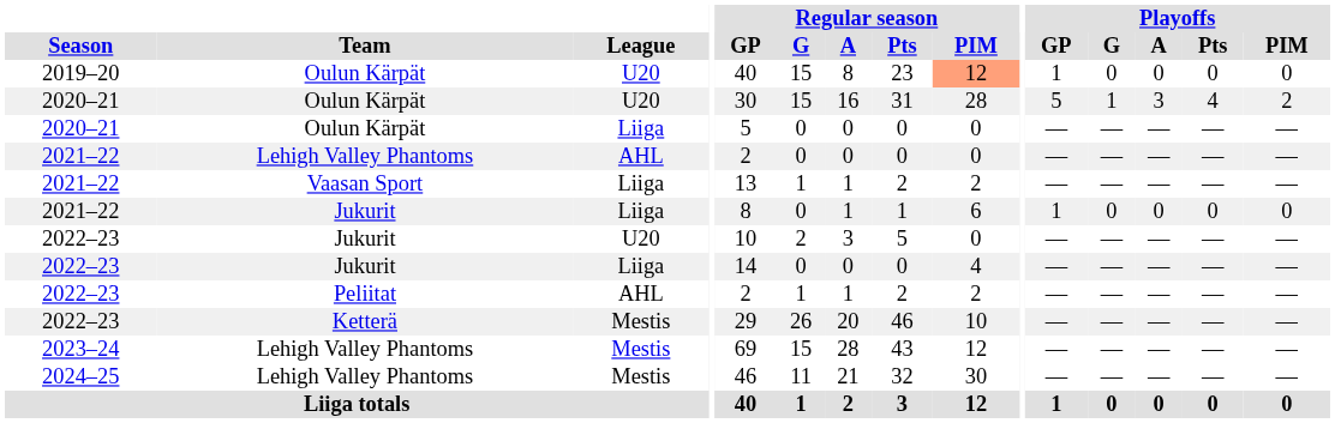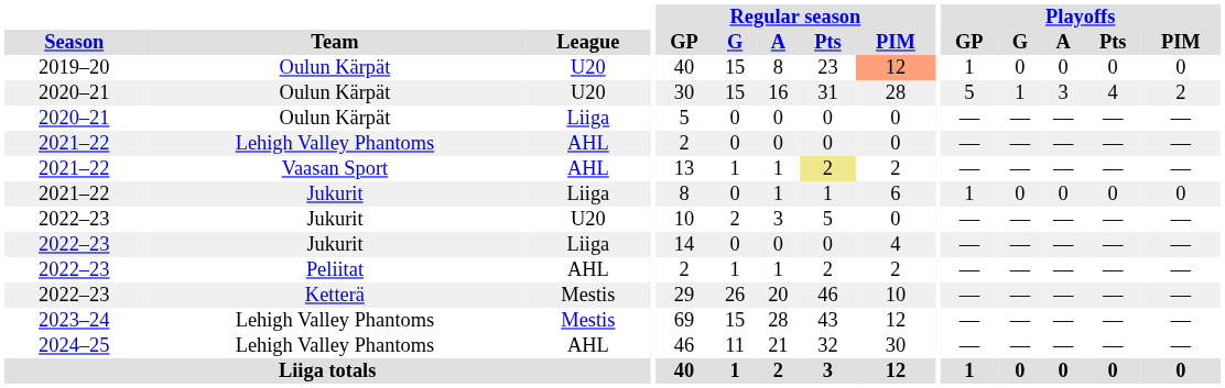 <table border="0" cellpadding="1" cellspacing="0" style="text-align:center; width:60em">
 <tr bgcolor="#e0e0e0">
 <th colspan="3" bgcolor="#ffffff"></th>
 <th rowspan="100" bgcolor="#ffffff"></th>
 <th colspan="5"><a href='#'>Regular season</a></th>
 <th rowspan="100" bgcolor="#ffffff"></th>
 <th colspan="5"><a href='#'>Playoffs</a></th>
 </tr>
 <tr bgcolor="#e0e0e0">
 <th><a href='#'>Season</a></th>
 <th>Team</th>
 <th>League</th>
 <th>GP</th>
 <th><a href='#'>G</a></th>
 <th><a href='#'>A</a></th>
 <th><a href='#'>Pts</a></th>
 <th><a href='#'>PIM</a></th>
 <th>GP</th>
 <th>G</th>
 <th>A</th>
 <th>Pts</th>
 <th>PIM</th>
 </tr>
 <tr>
 <td>2019–20</td>
 <td><a href='#'>Oulun Kärpät</a></td>
 <td><a href='#'>U20</a></td>
 <td>40</td>
 <td>15</td>
 <td>8</td>
 <td>23</td>
 <td style="background: lightsalmon;">12</td>
 <td>1</td>
 <td>0</td>
 <td>0</td>
 <td>0</td>
 <td>0</td>
 </tr>
 <tr bgcolor="#f0f0f0">
 <td>2020–21</td>
 <td>Oulun Kärpät</td>
 <td>U20</td>
 <td>30</td>
 <td>15</td>
 <td>16</td>
 <td>31</td>
 <td>28</td>
 <td>5</td>
 <td>1</td>
 <td>3</td>
 <td>4</td>
 <td>2</td>
 </tr>
 <tr>
 <td><a href='#'>2020–21</a></td>
 <td>Oulun Kärpät</td>
 <td><a href='#'>Liiga</a></td>
 <td>5</td>
 <td>0</td>
 <td>0</td>
 <td>0</td>
 <td>0</td>
 <td>—</td>
 <td>—</td>
 <td>—</td>
 <td>—</td>
 <td>—</td>
 </tr>
 <tr bgcolor="#f0f0f0">
 <td><a href='#'>2021–22</a></td>
 <td><a href='#'>Lehigh Valley Phantoms</a></td>
 <td><a href='#'>AHL</a></td>
 <td>2</td>
 <td>0</td>
 <td>0</td>
 <td>0</td>
 <td>0</td>
 <td>—</td>
 <td>—</td>
 <td>—</td>
 <td>—</td>
 <td>—</td>
 </tr>
 <tr>
 <td><a href='#'>2021–22</a></td>
 <td><a href='#'>Vaasan Sport</a></td>
-<td>Liiga</td>
+<td><a href='#'>AHL</a></td>
 <td>13</td>
 <td>1</td>
 <td>1</td>
-<td>2</td>
+<td style="background: khaki;">2</td>
 <td>2</td>
 <td>—</td>
 <td>—</td>
 <td>—</td>
 <td>—</td>
 <td>—</td>
 </tr>
 <tr bgcolor="#f0f0f0">
 <td>2021–22</td>
 <td><a href='#'>Jukurit</a></td>
 <td>Liiga</td>
 <td>8</td>
 <td>0</td>
 <td>1</td>
 <td>1</td>
 <td>6</td>
 <td>1</td>
 <td>0</td>
 <td>0</td>
 <td>0</td>
 <td>0</td>
 </tr>
 <tr>
 <td>2022–23</td>
 <td>Jukurit</td>
 <td>U20</td>
 <td>10</td>
 <td>2</td>
 <td>3</td>
 <td>5</td>
 <td>0</td>
 <td>—</td>
 <td>—</td>
 <td>—</td>
 <td>—</td>
 <td>—</td>
 </tr>
 <tr bgcolor="#f0f0f0">
 <td><a href='#'>2022–23</a></td>
 <td>Jukurit</td>
 <td>Liiga</td>
 <td>14</td>
 <td>0</td>
 <td>0</td>
 <td>0</td>
 <td>4</td>
 <td>—</td>
 <td>—</td>
 <td>—</td>
 <td>—</td>
 <td>—</td>
 </tr>
 <tr>
 <td><a href='#'>2022–23</a></td>
 <td><a href='#'>Peliitat</a></td>
 <td>AHL</td>
 <td>2</td>
 <td>1</td>
 <td>1</td>
 <td>2</td>
 <td>2</td>
 <td>—</td>
 <td>—</td>
 <td>—</td>
 <td>—</td>
 <td>—</td>
 </tr>
 <tr bgcolor="#f0f0f0">
 <td>2022–23</td>
 <td><a href='#'>Ketterä</a></td>
 <td>Mestis</td>
 <td>29</td>
 <td>26</td>
 <td>20</td>
 <td>46</td>
 <td>10</td>
 <td>—</td>
 <td>—</td>
 <td>—</td>
 <td>—</td>
 <td>—</td>
 </tr>
 <tr>
 <td><a href='#'>2023–24</a></td>
 <td>Lehigh Valley Phantoms</td>
 <td><a href='#'>Mestis</a></td>
 <td>69</td>
 <td>15</td>
 <td>28</td>
 <td>43</td>
 <td>12</td>
 <td>—</td>
 <td>—</td>
 <td>—</td>
 <td>—</td>
 <td>—</td>
 </tr>
 <tr>
 <td><a href='#'>2024–25</a></td>
 <td>Lehigh Valley Phantoms</td>
-<td>Mestis</td>
+<td>AHL</td>
 <td>46</td>
 <td>11</td>
 <td>21</td>
 <td>32</td>
 <td>30</td>
 <td>—</td>
 <td>—</td>
 <td>—</td>
 <td>—</td>
 <td>—</td>
 </tr>
 <tr bgcolor="#e0e0e0">
 <th colspan="3">Liiga totals</th>
 <th>40</th>
 <th>1</th>
 <th>2</th>
 <th>3</th>
 <th>12</th>
 <th>1</th>
 <th>0</th>
 <th>0</th>
 <th>0</th>
 <th>0</th>
 </tr>
 </table>
